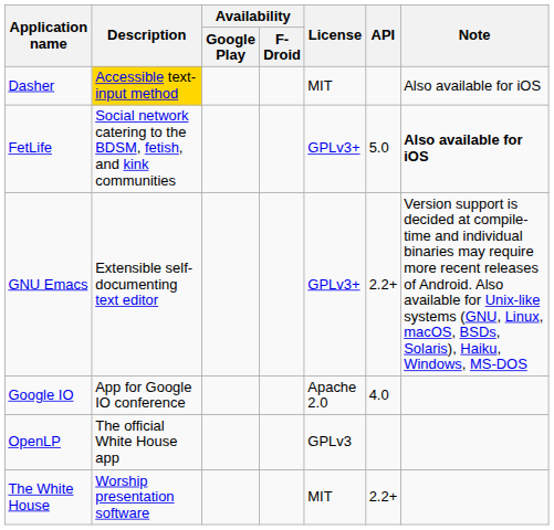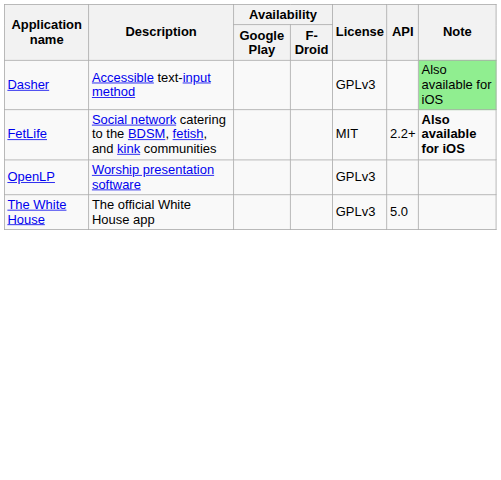 <table class="wikitable">
 <tr>
 <th rowspan="2">Application name</th>
 <th rowspan="2">Description</th>
 <th colspan="2">Availability</th>
 <th rowspan="2">License</th>
 <th rowspan="2">API</th>
 <th rowspan="2">Note</th>
 </tr>
 <tr>
 <th>Google Play</th>
 <th>F-Droid</th>
 </tr>
 <tr>
 <td><a href='#'>Dasher</a></td>
-<td style="background: gold;"><a href='#'>Accessible</a> text-<a href='#'>input method</a></td>
+<td><a href='#'>Accessible</a> text-<a href='#'>input method</a></td>
 <td></td>
 <td></td>
-<td>MIT </td>
+<td>GPLv3</td>
 <td></td>
-<td>Also available for iOS</td>
+<td style="background: lightgreen;">Also available for iOS</td>
 </tr>
 <tr>
 <td><a href='#'>FetLife</a></td>
 <td><a href='#'>Social network</a> catering to the <a href='#'>BDSM</a>, <a href='#'>fetish</a>, and <a href='#'>kink</a> communities</td>
 <td></td>
 <td></td>
-<td><a href='#'>GPLv3+</a></td>
-<td>5.0</td>
+<td>MIT </td>
+<td>2.2+</td>
 <td><strong>Also available for iOS </strong></td>
 </tr>
 <tr>
-<td><a href='#'>GNU Emacs</a></td>
-<td>Extensible self-documenting <a href='#'>text editor</a></td>
-<td></td>
-<td></td>
-<td><a href='#'>GPLv3+</a></td>
-<td>2.2+</td>
-<td>Version support is decided at compile-time and individual binaries may require more recent releases of Android. Also available for <a href='#'>Unix-like</a> systems (<a href='#'>GNU</a>, <a href='#'>Linux</a>, <a href='#'>macOS</a>, <a href='#'>BSDs</a>, <a href='#'>Solaris</a>), <a href='#'>Haiku</a>, <a href='#'>Windows</a>, <a href='#'>MS-DOS</a></td>
-</tr>
-<tr>
-<td><a href='#'>Google IO</a></td>
-<td>App for Google IO conference</td>
-<td></td>
-<td></td>
-<td>Apache 2.0</td>
-<td>4.0</td>
-<td></td>
-</tr>
-<tr>
 <td><a href='#'>OpenLP</a></td>
-<td>The official White House app</td>
+<td><a href='#'>Worship presentation software</a></td>
 <td></td>
 <td> </td>
 <td>GPLv3</td>
 <td></td>
 <td></td>
 </tr>
 <tr>
 <td><a href='#'>The White House</a></td>
-<td><a href='#'>Worship presentation software</a></td>
+<td>The official White House app</td>
 <td></td>
 <td></td>
-<td>MIT</td>
-<td>2.2+</td>
+<td>GPLv3</td>
+<td>5.0</td>
 <td></td>
 </tr>
 </table>
